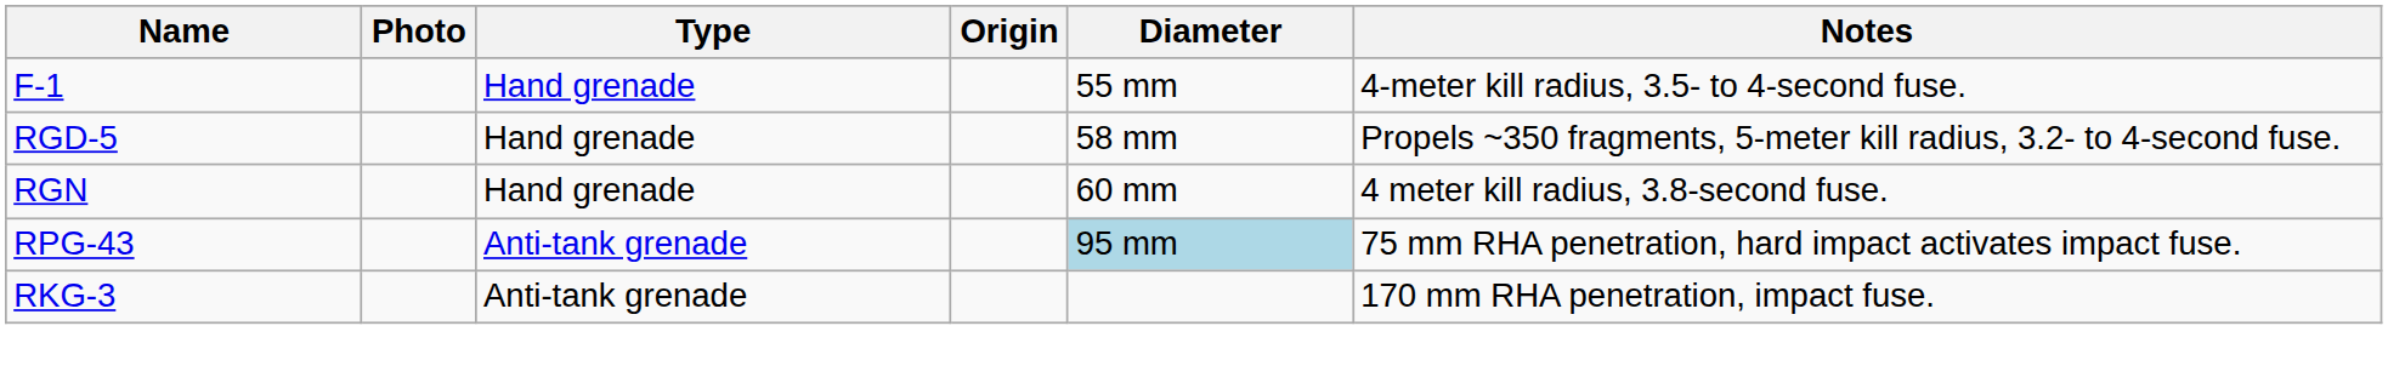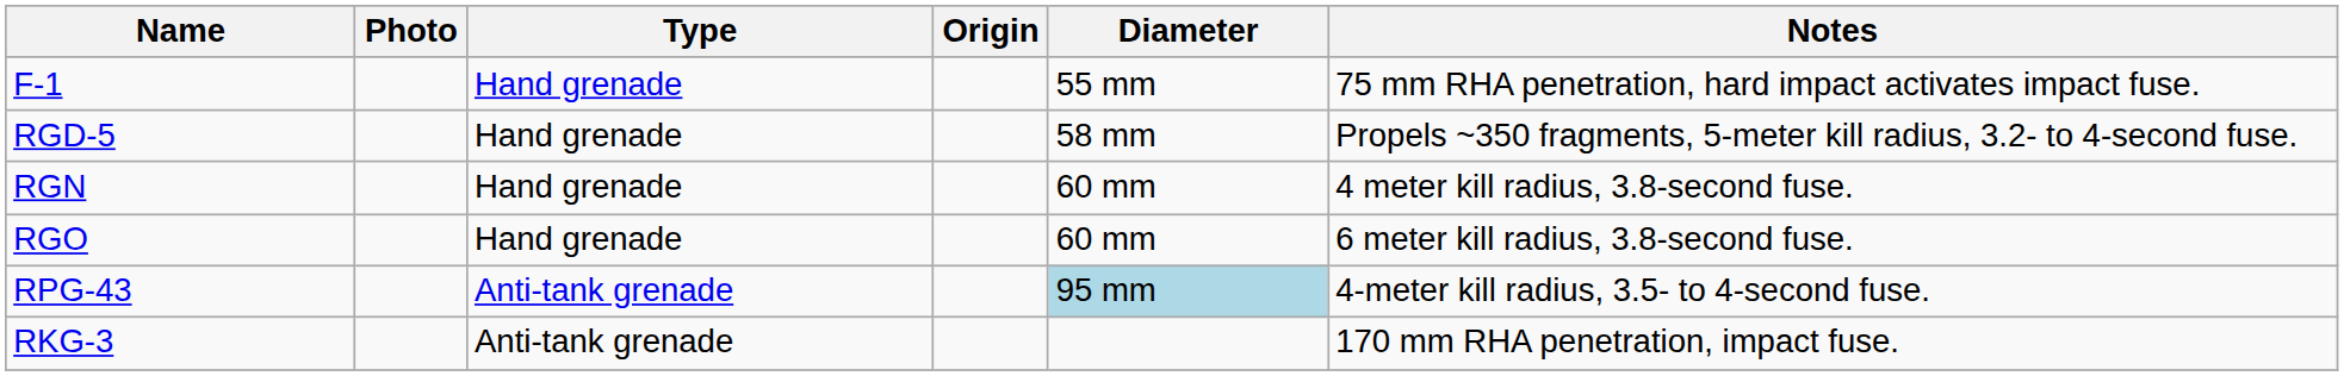 <table class="wikitable" style="width:90%;">
 <tr>
 <th style="width:15%;">Name</th>
 <th>Photo</th>
 <th style="width:20%;">Type</th>
 <th>Origin</th>
 <th style="width:12%;">Diameter</th>
 <th>Notes</th>
 </tr>
 <tr>
 <td><a href='#'>F-1</a></td>
 <td></td>
 <td><a href='#'>Hand grenade</a></td>
 <td></td>
 <td>55 mm</td>
-<td>4-meter kill radius, 3.5- to 4-second fuse.</td>
+<td>75 mm RHA penetration, hard impact activates impact fuse.</td>
 </tr>
 <tr>
 <td><a href='#'>RGD-5</a></td>
 <td></td>
 <td>Hand grenade</td>
 <td></td>
 <td>58 mm</td>
 <td>Propels ~350 fragments, 5-meter kill radius, 3.2- to 4-second fuse.</td>
 </tr>
 <tr>
 <td><a href='#'>RGN</a></td>
 <td></td>
 <td>Hand grenade</td>
 <td></td>
 <td>60 mm</td>
 <td>4 meter kill radius, 3.8-second fuse.</td>
 </tr>
 <tr>
+<td><a href='#'>RGO</a></td>
+<td></td>
+<td>Hand grenade</td>
+<td></td>
+<td>60 mm</td>
+<td>6 meter kill radius, 3.8-second fuse.</td>
+</tr>
+<tr>
 <td><a href='#'>RPG-43</a></td>
 <td></td>
 <td><a href='#'>Anti-tank grenade</a></td>
 <td></td>
 <td style="background: lightblue;">95 mm</td>
-<td>75 mm RHA penetration, hard impact activates impact fuse.</td>
+<td>4-meter kill radius, 3.5- to 4-second fuse.</td>
 </tr>
 <tr>
 <td><a href='#'>RKG-3</a></td>
 <td></td>
 <td>Anti-tank grenade</td>
 <td></td>
 <td></td>
 <td>170 mm RHA penetration, impact fuse.</td>
 </tr>
 </table>
